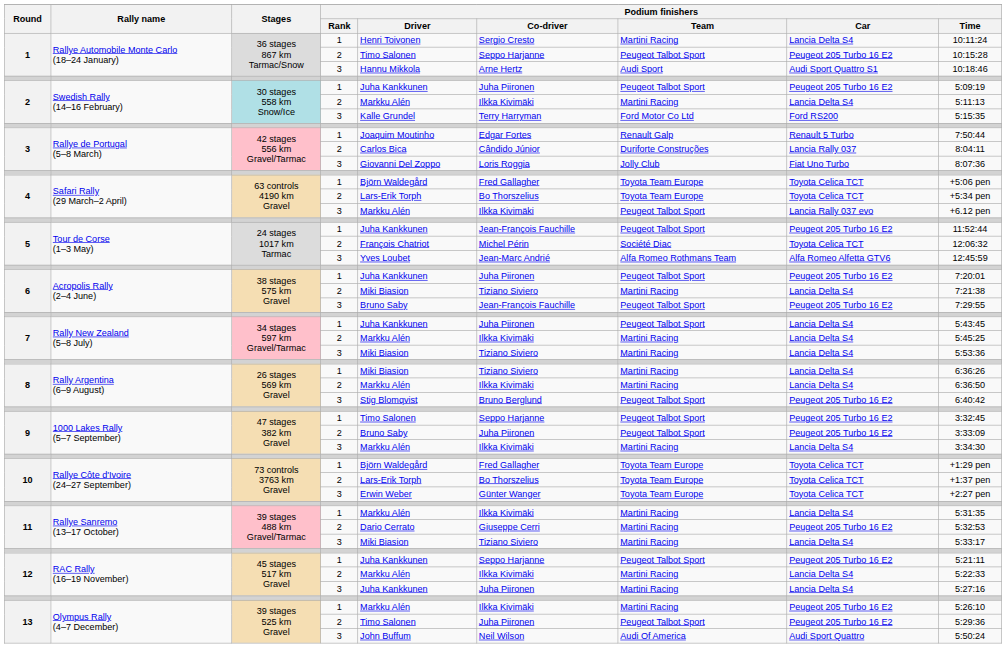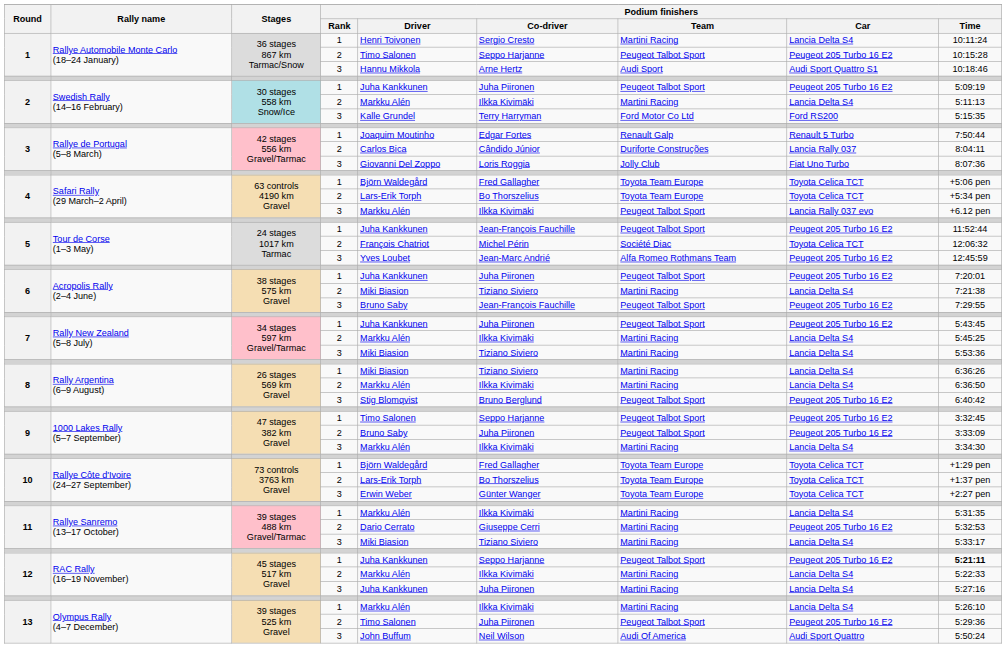 <table class="wikitable" width="100%" align=center style="font-size:90%;">
 <tr>
 </tr>
 <tr style="background:#efefef;">
 <th rowspan=2>Round</th>
 <th rowspan=2>Rally name</th>
 <th rowspan=2>Stages</th>
 <th colspan=6>Podium finishers</th>
 </tr>
 <tr>
 <th>Rank</th>
 <th>Driver</th>
 <th>Co-driver</th>
 <th>Team</th>
 <th>Car</th>
 <th>Time</th>
 </tr>
 <tr>
 <th rowspan=3 align=center>1</th>
 <td rowspan=3> <a href='#'>Rallye Automobile Monte Carlo</a><br>(18–24 January)</td>
 <td rowspan=3 align=center style="background:gainsboro;">36 stages<br>867 km<br>Tarmac/Snow</td>
 <td align=center>1</td>
 <td> <a href='#'>Henri Toivonen</a></td>
 <td> <a href='#'>Sergio Cresto</a></td>
 <td> <a href='#'>Martini Racing</a></td>
 <td><a href='#'>Lancia Delta S4</a></td>
 <td align=center>10:11:24</td>
 </tr>
 <tr>
 <td align=center>2</td>
 <td> <a href='#'>Timo Salonen</a></td>
 <td> <a href='#'>Seppo Harjanne</a></td>
 <td> <a href='#'>Peugeot Talbot Sport</a></td>
 <td><a href='#'>Peugeot 205 Turbo 16 E2</a></td>
 <td align=center>10:15:28</td>
 </tr>
 <tr>
 <td align=center>3</td>
 <td> <a href='#'>Hannu Mikkola</a></td>
 <td> <a href='#'>Arne Hertz</a></td>
 <td> <a href='#'>Audi Sport</a></td>
 <td><a href='#'>Audi Sport Quattro S1</a></td>
 <td align=center>10:18:46</td>
 </tr>
 <tr style="background:lightgrey;">
 <td></td>
 <td></td>
 <td></td>
 <td></td>
 <td></td>
 <td></td>
 <td></td>
 <td></td>
 <td></td>
 </tr>
 <tr>
 <th rowspan=3 align=center>2</th>
 <td rowspan=3> <a href='#'>Swedish Rally</a><br>(14–16 February)</td>
 <td rowspan=3 align=center style="background:powderblue;">30 stages<br>558 km<br>Snow/Ice</td>
 <td align=center>1</td>
 <td> <a href='#'>Juha Kankkunen</a></td>
 <td> <a href='#'>Juha Piironen</a></td>
 <td> <a href='#'>Peugeot Talbot Sport</a></td>
 <td><a href='#'>Peugeot 205 Turbo 16 E2</a></td>
 <td align=center>5:09:19</td>
 </tr>
 <tr>
 <td align=center>2</td>
 <td> <a href='#'>Markku Alén</a></td>
 <td> <a href='#'>Ilkka Kivimäki</a></td>
 <td> <a href='#'>Martini Racing</a></td>
 <td><a href='#'>Lancia Delta S4</a></td>
 <td align=center>5:11:13</td>
 </tr>
 <tr>
 <td align=center>3</td>
 <td> <a href='#'>Kalle Grundel</a></td>
 <td> <a href='#'>Terry Harryman</a></td>
 <td> <a href='#'>Ford Motor Co Ltd</a></td>
 <td><a href='#'>Ford RS200</a></td>
 <td align=center>5:15:35</td>
 </tr>
 <tr style="background:lightgrey;">
 <td></td>
 <td></td>
 <td></td>
 <td></td>
 <td></td>
 <td></td>
 <td></td>
 <td></td>
 <td></td>
 </tr>
 <tr>
 <th rowspan=3 align=center>3</th>
 <td rowspan=3> <a href='#'>Rallye de Portugal</a><br>(5–8 March)</td>
 <td rowspan=3 align=center style="background:pink;">42 stages<br>556 km<br>Gravel/Tarmac</td>
 <td align=center>1</td>
 <td> <a href='#'>Joaquim Moutinho</a></td>
 <td> <a href='#'>Edgar Fortes</a></td>
 <td> <a href='#'>Renault Galp</a></td>
 <td><a href='#'>Renault 5 Turbo</a></td>
 <td align=center>7:50:44</td>
 </tr>
 <tr>
 <td align=center>2</td>
 <td> <a href='#'>Carlos Bica</a></td>
 <td> <a href='#'>Cândido Júnior</a></td>
 <td> <a href='#'>Duriforte Construções</a></td>
 <td><a href='#'>Lancia Rally 037</a></td>
 <td align=center>8:04:11</td>
 </tr>
 <tr>
 <td align=center>3</td>
 <td> <a href='#'>Giovanni Del Zoppo</a></td>
 <td> <a href='#'>Loris Roggia</a></td>
 <td> <a href='#'>Jolly Club</a></td>
 <td><a href='#'>Fiat Uno Turbo</a></td>
 <td align=center>8:07:36</td>
 </tr>
 <tr style="background:lightgrey;">
 <td></td>
 <td></td>
 <td></td>
 <td></td>
 <td></td>
 <td></td>
 <td></td>
 <td></td>
 <td></td>
 </tr>
 <tr>
 <th rowspan=3 align=center>4</th>
 <td rowspan=3> <a href='#'>Safari Rally</a><br>(29 March–2 April)</td>
 <td rowspan=3 align=center style="background:wheat;">63 controls<br>4190 km<br>Gravel</td>
 <td align=center>1</td>
 <td> <a href='#'>Björn Waldegård</a></td>
 <td> <a href='#'>Fred Gallagher</a></td>
 <td> <a href='#'>Toyota Team Europe</a></td>
 <td><a href='#'>Toyota Celica TCT</a></td>
 <td align=center>+5:06 pen</td>
 </tr>
 <tr>
 <td align=center>2</td>
 <td> <a href='#'>Lars-Erik Torph</a></td>
 <td> <a href='#'>Bo Thorszelius</a></td>
 <td> <a href='#'>Toyota Team Europe</a></td>
 <td><a href='#'>Toyota Celica TCT</a></td>
 <td align=center>+5:34 pen</td>
 </tr>
 <tr>
 <td align=center>3</td>
 <td> <a href='#'>Markku Alén</a></td>
 <td> <a href='#'>Ilkka Kivimäki</a></td>
 <td> <a href='#'>Peugeot Talbot Sport</a></td>
 <td><a href='#'>Lancia Rally 037 evo</a></td>
 <td align=center>+6.12 pen</td>
 </tr>
 <tr style="background:lightgrey;">
 <td></td>
 <td></td>
 <td></td>
 <td></td>
 <td></td>
 <td></td>
 <td></td>
 <td></td>
 <td></td>
 </tr>
 <tr>
 <th rowspan=3 align=center>5</th>
 <td rowspan=3> <a href='#'>Tour de Corse</a><br>(1–3 May)</td>
 <td rowspan=3 align=center style="background:gainsboro;">24 stages<br>1017 km<br>Tarmac</td>
 <td align=center>1</td>
 <td> <a href='#'>Juha Kankkunen</a></td>
 <td> <a href='#'>Jean-François Fauchille</a></td>
 <td> <a href='#'>Peugeot Talbot Sport</a></td>
 <td><a href='#'>Peugeot 205 Turbo 16 E2</a></td>
 <td align=center>11:52:44</td>
 </tr>
 <tr>
 <td align=center>2</td>
 <td> <a href='#'>François Chatriot</a></td>
 <td> <a href='#'>Michel Périn</a></td>
 <td> <a href='#'>Société Diac</a></td>
 <td><a href='#'>Toyota Celica TCT</a></td>
 <td align=center>12:06:32</td>
 </tr>
 <tr>
 <td align=center>3</td>
 <td> <a href='#'>Yves Loubet</a></td>
 <td> <a href='#'>Jean-Marc Andrié</a></td>
 <td> <a href='#'>Alfa Romeo Rothmans Team</a></td>
-<td><a href='#'>Alfa Romeo Alfetta GTV6</a></td>
+<td><a href='#'>Peugeot 205 Turbo 16 E2</a></td>
 <td align=center>12:45:59</td>
 </tr>
 <tr style="background:lightgrey;">
 <td></td>
 <td></td>
 <td></td>
 <td></td>
 <td></td>
 <td></td>
 <td></td>
 <td></td>
 <td></td>
 </tr>
 <tr>
 <th rowspan=3 align=center>6</th>
 <td rowspan=3> <a href='#'>Acropolis Rally</a><br>(2–4 June)</td>
 <td rowspan=3 align=center style="background:wheat;">38 stages<br>575 km<br>Gravel</td>
 <td align=center>1</td>
 <td> <a href='#'>Juha Kankkunen</a></td>
 <td> <a href='#'>Juha Piironen</a></td>
 <td> <a href='#'>Peugeot Talbot Sport</a></td>
 <td><a href='#'>Peugeot 205 Turbo 16 E2</a></td>
 <td align=center>7:20:01</td>
 </tr>
 <tr>
 <td align=center>2</td>
 <td> <a href='#'>Miki Biasion</a></td>
 <td> <a href='#'>Tiziano Siviero</a></td>
 <td> <a href='#'>Martini Racing</a></td>
 <td><a href='#'>Lancia Delta S4</a></td>
 <td align=center>7:21:38</td>
 </tr>
 <tr>
 <td align=center>3</td>
 <td> <a href='#'>Bruno Saby</a></td>
 <td> <a href='#'>Jean-François Fauchille</a></td>
 <td> <a href='#'>Peugeot Talbot Sport</a></td>
 <td><a href='#'>Peugeot 205 Turbo 16 E2</a></td>
 <td align=center>7:29:55</td>
 </tr>
 <tr style="background:lightgrey;">
 <td></td>
 <td></td>
 <td></td>
 <td></td>
 <td></td>
 <td></td>
 <td></td>
 <td></td>
 <td></td>
 </tr>
 <tr>
 <th rowspan=3 align=center>7</th>
 <td rowspan=3> <a href='#'>Rally New Zealand</a><br>(5–8 July)</td>
 <td rowspan=3 align=center style="background:pink;">34 stages<br>597 km<br>Gravel/Tarmac</td>
 <td align=center>1</td>
 <td> <a href='#'>Juha Kankkunen</a></td>
 <td> <a href='#'>Juha Piironen</a></td>
 <td> <a href='#'>Peugeot Talbot Sport</a></td>
-<td><a href='#'>Lancia Delta S4</a></td>
+<td><a href='#'>Peugeot 205 Turbo 16 E2</a></td>
 <td align=center>5:43:45</td>
 </tr>
 <tr>
 <td align=center>2</td>
 <td> <a href='#'>Markku Alén</a></td>
 <td> <a href='#'>Ilkka Kivimäki</a></td>
 <td> <a href='#'>Martini Racing</a></td>
 <td><a href='#'>Lancia Delta S4</a></td>
 <td align=center>5:45:25</td>
 </tr>
 <tr>
 <td align=center>3</td>
 <td> <a href='#'>Miki Biasion</a></td>
 <td> <a href='#'>Tiziano Siviero</a></td>
 <td> <a href='#'>Martini Racing</a></td>
 <td><a href='#'>Lancia Delta S4</a></td>
 <td align=center>5:53:36</td>
 </tr>
 <tr style="background:lightgrey;">
 <td></td>
 <td></td>
 <td></td>
 <td></td>
 <td></td>
 <td></td>
 <td></td>
 <td></td>
 <td></td>
 </tr>
 <tr>
 <th rowspan=3 align=center>8</th>
 <td rowspan=3> <a href='#'>Rally Argentina</a><br>(6–9 August)</td>
 <td rowspan=3 align=center style="background:wheat;">26 stages<br>569 km<br>Gravel</td>
 <td align=center>1</td>
 <td> <a href='#'>Miki Biasion</a></td>
 <td> <a href='#'>Tiziano Siviero</a></td>
 <td> <a href='#'>Martini Racing</a></td>
 <td><a href='#'>Lancia Delta S4</a></td>
 <td align=center>6:36:26</td>
 </tr>
 <tr>
 <td align=center>2</td>
 <td> <a href='#'>Markku Alén</a></td>
 <td> <a href='#'>Ilkka Kivimäki</a></td>
 <td> <a href='#'>Martini Racing</a></td>
 <td><a href='#'>Lancia Delta S4</a></td>
 <td align=center>6:36:50</td>
 </tr>
 <tr>
 <td align=center>3</td>
 <td> <a href='#'>Stig Blomqvist</a></td>
 <td> <a href='#'>Bruno Berglund</a></td>
 <td> <a href='#'>Peugeot Talbot Sport</a></td>
 <td><a href='#'>Peugeot 205 Turbo 16 E2</a></td>
 <td align=center>6:40:42</td>
 </tr>
 <tr style="background:lightgrey;">
 <td></td>
 <td></td>
 <td></td>
 <td></td>
 <td></td>
 <td></td>
 <td></td>
 <td></td>
 <td></td>
 </tr>
 <tr>
 <th rowspan=3 align=center>9</th>
 <td rowspan=3> <a href='#'>1000 Lakes Rally</a><br>(5–7 September)</td>
 <td rowspan=3 align=center style="background:wheat;">47 stages<br>382 km<br>Gravel</td>
 <td align=center>1</td>
 <td> <a href='#'>Timo Salonen</a></td>
 <td> <a href='#'>Seppo Harjanne</a></td>
 <td> <a href='#'>Peugeot Talbot Sport</a></td>
 <td><a href='#'>Peugeot 205 Turbo 16 E2</a></td>
 <td align=center>3:32:45</td>
 </tr>
 <tr>
 <td align=center>2</td>
 <td> <a href='#'>Bruno Saby</a></td>
 <td> <a href='#'>Juha Piironen</a></td>
 <td> <a href='#'>Peugeot Talbot Sport</a></td>
 <td><a href='#'>Peugeot 205 Turbo 16 E2</a></td>
 <td align=center>3:33:09</td>
 </tr>
 <tr>
 <td align=center>3</td>
 <td> <a href='#'>Markku Alén</a></td>
 <td> <a href='#'>Ilkka Kivimäki</a></td>
 <td> <a href='#'>Martini Racing</a></td>
 <td><a href='#'>Lancia Delta S4</a></td>
 <td align=center>3:34:30</td>
 </tr>
 <tr style="background:lightgrey;">
 <td></td>
 <td></td>
 <td></td>
 <td></td>
 <td></td>
 <td></td>
 <td></td>
 <td></td>
 <td></td>
 </tr>
 <tr>
 <th rowspan=3 align=center>10</th>
 <td rowspan=3> <a href='#'>Rallye Côte d'Ivoire</a><br>(24–27 September)</td>
 <td rowspan=3 align=center style="background:wheat;">73 controls<br>3763 km<br>Gravel</td>
 <td align=center>1</td>
 <td> <a href='#'>Björn Waldegård</a></td>
 <td> <a href='#'>Fred Gallagher</a></td>
 <td> <a href='#'>Toyota Team Europe</a></td>
 <td><a href='#'>Toyota Celica TCT</a></td>
 <td align=center>+1:29 pen</td>
 </tr>
 <tr>
 <td align=center>2</td>
 <td> <a href='#'>Lars-Erik Torph</a></td>
 <td> <a href='#'>Bo Thorszelius</a></td>
 <td> <a href='#'>Toyota Team Europe</a></td>
 <td><a href='#'>Toyota Celica TCT</a></td>
 <td align=center>+1:37 pen</td>
 </tr>
 <tr>
 <td align=center>3</td>
 <td> <a href='#'>Erwin Weber</a></td>
 <td> <a href='#'>Günter Wanger</a></td>
 <td> <a href='#'>Toyota Team Europe</a></td>
 <td><a href='#'>Toyota Celica TCT</a></td>
 <td align=center>+2:27 pen</td>
 </tr>
 <tr style="background:lightgrey;">
 <td></td>
 <td></td>
 <td></td>
 <td></td>
 <td></td>
 <td></td>
 <td></td>
 <td></td>
 <td></td>
 </tr>
 <tr>
 <th rowspan=3 align=center>11</th>
 <td rowspan=3> <a href='#'>Rallye Sanremo</a><br>(13–17 October)</td>
 <td rowspan=3 align=center style="background:pink;">39 stages<br>488 km<br>Gravel/Tarmac</td>
 <td align=center>1</td>
 <td> <a href='#'>Markku Alén</a></td>
 <td> <a href='#'>Ilkka Kivimäki</a></td>
 <td> <a href='#'>Martini Racing</a></td>
 <td><a href='#'>Lancia Delta S4</a></td>
 <td align=center>5:31:35</td>
 </tr>
 <tr>
 <td align=center>2</td>
 <td> <a href='#'>Dario Cerrato</a></td>
 <td> <a href='#'>Giuseppe Cerri</a></td>
 <td> <a href='#'>Martini Racing</a></td>
 <td><a href='#'>Peugeot 205 Turbo 16 E2</a></td>
 <td align=center>5:32:53</td>
 </tr>
 <tr>
 <td align=center>3</td>
 <td> <a href='#'>Miki Biasion</a></td>
 <td> <a href='#'>Tiziano Siviero</a></td>
 <td> <a href='#'>Martini Racing</a></td>
 <td><a href='#'>Lancia Delta S4</a></td>
 <td align=center>5:33:17</td>
 </tr>
 <tr style="background:lightgrey;">
 <td></td>
 <td></td>
 <td></td>
 <td></td>
 <td></td>
 <td></td>
 <td></td>
 <td></td>
 <td></td>
 </tr>
 <tr>
 <th rowspan=3 align=center>12</th>
 <td rowspan=3> <a href='#'>RAC Rally</a><br>(16–19 November)</td>
 <td rowspan=3 align=center style="background:wheat;">45 stages<br>517 km<br>Gravel</td>
 <td align=center>1</td>
 <td> <a href='#'>Juha Kankkunen</a></td>
 <td> <a href='#'>Seppo Harjanne</a></td>
 <td> <a href='#'>Peugeot Talbot Sport</a></td>
 <td><a href='#'>Peugeot 205 Turbo 16 E2</a></td>
-<td align=center>5:21:11</td>
+<td align=center><strong>5:21:11</strong></td>
 </tr>
 <tr>
 <td align=center>2</td>
 <td> <a href='#'>Markku Alén</a></td>
 <td> <a href='#'>Ilkka Kivimäki</a></td>
 <td> <a href='#'>Martini Racing</a></td>
 <td><a href='#'>Lancia Delta S4</a></td>
 <td align=center>5:22:33</td>
 </tr>
 <tr>
 <td align=center>3</td>
 <td> <a href='#'>Juha Kankkunen</a></td>
 <td> <a href='#'>Juha Piironen</a></td>
 <td> <a href='#'>Martini Racing</a></td>
 <td><a href='#'>Lancia Delta S4</a></td>
 <td align=center>5:27:16</td>
 </tr>
 <tr style="background:lightgrey;">
 <td></td>
 <td></td>
 <td></td>
 <td></td>
 <td></td>
 <td></td>
 <td></td>
 <td></td>
 <td></td>
 </tr>
 <tr>
 <th rowspan=3 align=center>13</th>
 <td rowspan=3> <a href='#'>Olympus Rally</a><br>(4–7 December)</td>
 <td rowspan=3 align=center style="background:wheat;">39 stages<br>525 km<br>Gravel</td>
 <td align=center>1</td>
 <td> <a href='#'>Markku Alén</a></td>
 <td> <a href='#'>Ilkka Kivimäki</a></td>
 <td> <a href='#'>Martini Racing</a></td>
-<td><a href='#'>Peugeot 205 Turbo 16 E2</a></td>
+<td><a href='#'>Lancia Delta S4</a></td>
 <td align=center>5:26:10</td>
 </tr>
 <tr>
 <td align=center>2</td>
 <td> <a href='#'>Timo Salonen</a></td>
 <td> <a href='#'>Juha Piironen</a></td>
 <td> <a href='#'>Peugeot Talbot Sport</a></td>
 <td><a href='#'>Peugeot 205 Turbo 16 E2</a></td>
 <td align=center>5:29:36</td>
 </tr>
 <tr>
 <td align=center>3</td>
 <td> <a href='#'>John Buffum</a></td>
 <td> <a href='#'>Neil Wilson</a></td>
 <td> <a href='#'>Audi Of America</a></td>
 <td><a href='#'>Audi Sport Quattro</a></td>
 <td align=center>5:50:24</td>
 </tr>
 </table>
